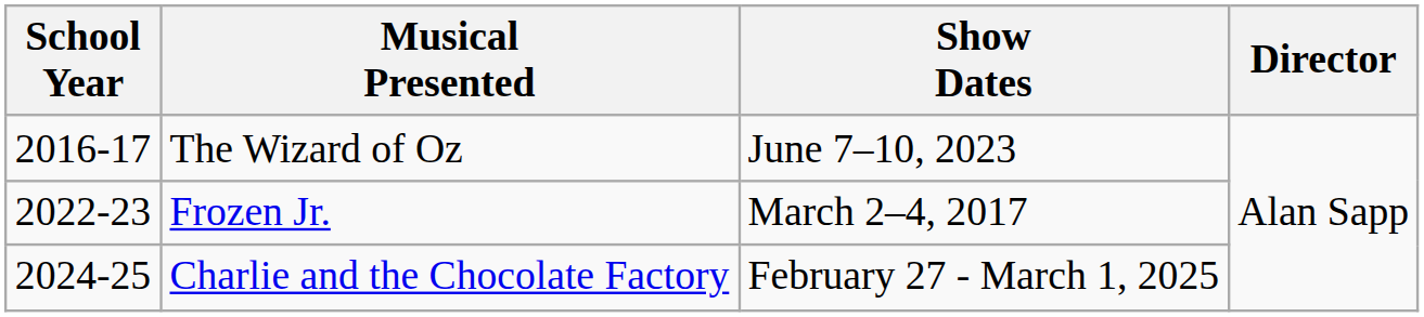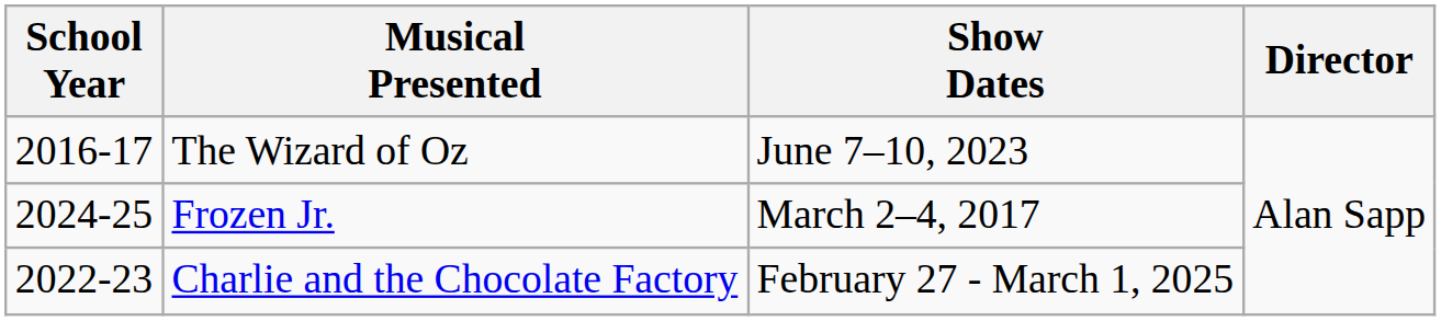 <table class="wikitable mw-collapsible">
 <tr>
 <th>School<br>Year</th>
 <th>Musical<br>Presented</th>
 <th>Show<br>Dates</th>
 <th>Director</th>
 </tr>
 <tr>
 <td>2016-17</td>
 <td>The Wizard of Oz</td>
 <td>June 7–10, 2023</td>
 <td rowspan="3">Alan Sapp</td>
 </tr>
 <tr>
-<td>2022-23</td>
+<td>2024-25</td>
 <td><a href='#'>Frozen Jr.</a></td>
 <td>March 2–4, 2017</td>
 </tr>
 <tr>
-<td>2024-25</td>
+<td>2022-23</td>
 <td><a href='#'>Charlie and the Chocolate Factory</a></td>
 <td>February 27 - March 1, 2025</td>
 </tr>
 </table>
